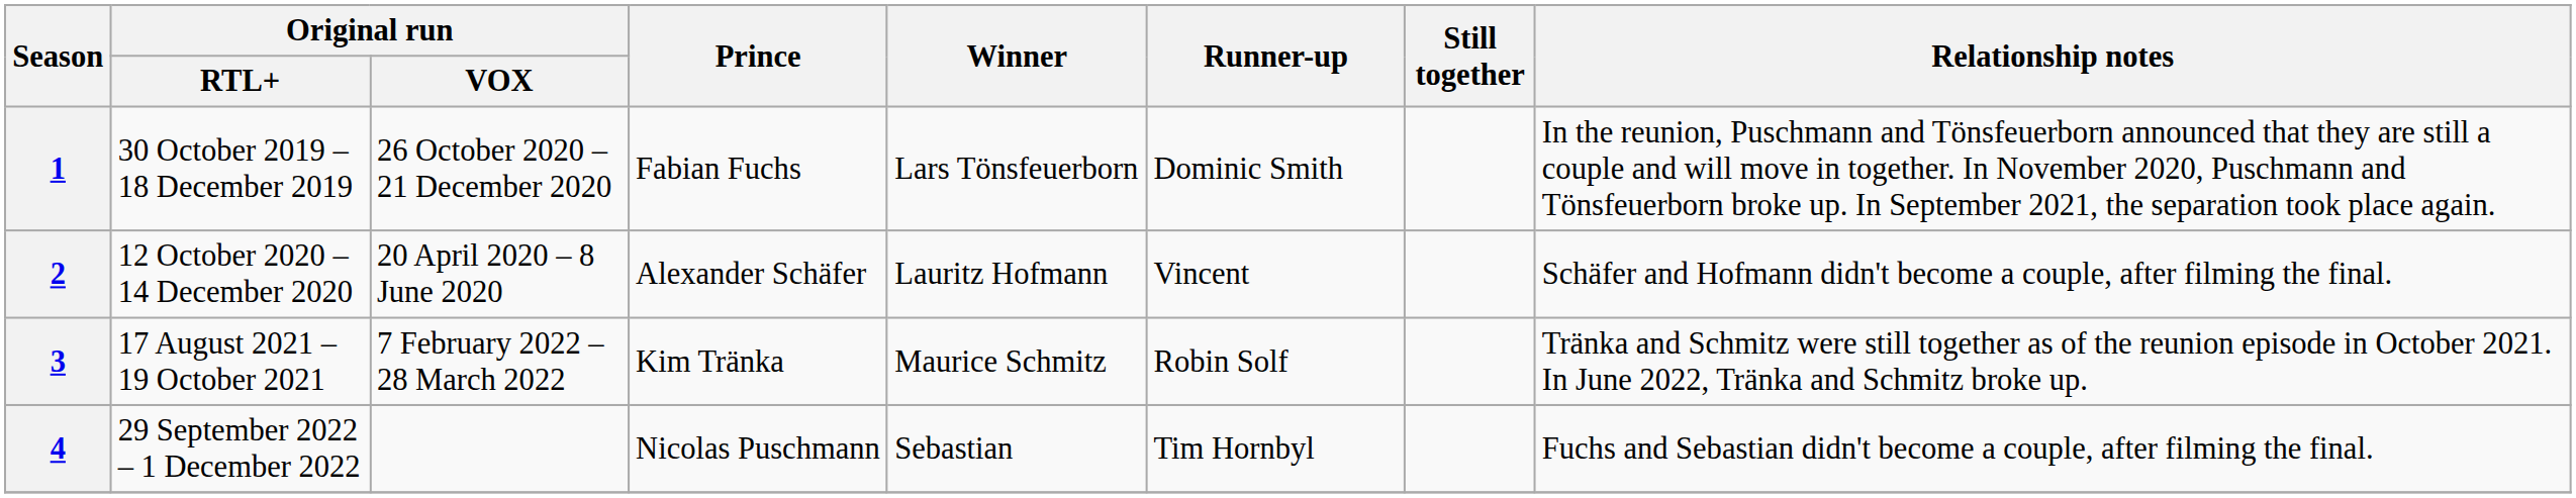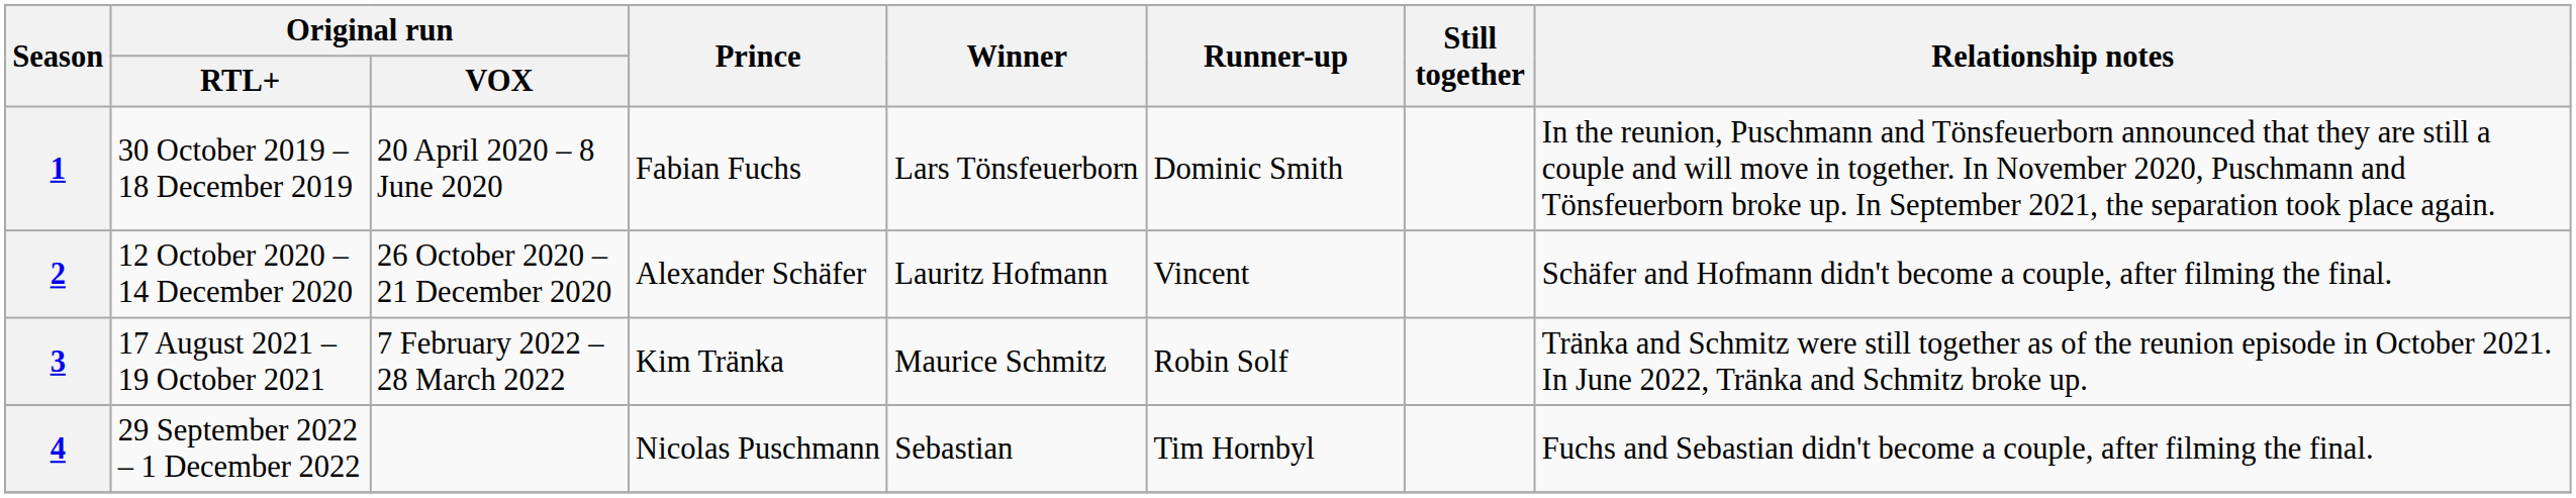 <table class="wikitable plainrowheaders" style="font-size:95%; width:100%;">
 <tr>
 <th scope="col" width=02% rowspan="2">Season</th>
 <th scope="col" width=20% colspan="2">Original run</th>
 <th scope="col" width=10% rowspan="2">Prince</th>
 <th scope="col" width=10% rowspan="2">Winner</th>
 <th scope="col" width=10% rowspan="2">Runner-up</th>
 <th scope="col" width=05% rowspan="2">Still together</th>
 <th scope="col" width=40% rowspan="2">Relationship notes</th>
 </tr>
 <tr>
 <th width=10%>RTL+</th>
 <th width=10%>VOX</th>
 </tr>
 <tr>
 <th><a href='#'>1</a></th>
 <td>30 October 2019 – 18 December 2019</td>
-<td>26 October 2020 – 21 December 2020</td>
+<td>20 April 2020 – 8 June 2020</td>
 <td>Fabian Fuchs</td>
 <td>Lars Tönsfeuerborn</td>
 <td>Dominic Smith</td>
 <td></td>
 <td>In the reunion, Puschmann and Tönsfeuerborn announced that they are still a couple and will move in together. In November 2020, Puschmann and Tönsfeuerborn broke up. In September 2021, the separation took place again.</td>
 </tr>
 <tr>
 <th><a href='#'>2</a></th>
 <td>12 October 2020 – 14 December 2020</td>
-<td>20 April 2020 – 8 June 2020</td>
+<td>26 October 2020 – 21 December 2020</td>
 <td>Alexander Schäfer</td>
 <td>Lauritz Hofmann</td>
 <td>Vincent</td>
 <td></td>
 <td>Schäfer and Hofmann didn't become a couple, after filming the final.</td>
 </tr>
 <tr>
 <th><a href='#'>3</a></th>
 <td>17 August 2021 – 19 October 2021</td>
 <td>7 February 2022 – 28 March 2022</td>
 <td>Kim Tränka</td>
 <td>Maurice Schmitz</td>
 <td>Robin Solf</td>
 <td></td>
 <td>Tränka and Schmitz were still together as of the reunion episode in October 2021. In June 2022, Tränka and Schmitz broke up.</td>
 </tr>
 <tr>
 <th><a href='#'>4</a></th>
 <td>29 September 2022 – 1 December 2022</td>
 <td></td>
 <td>Nicolas Puschmann</td>
 <td>Sebastian</td>
 <td>Tim Hornbyl</td>
 <td></td>
 <td>Fuchs and Sebastian didn't become a couple, after filming the final.</td>
 </tr>
 <tr>
 </tr>
 </table>
